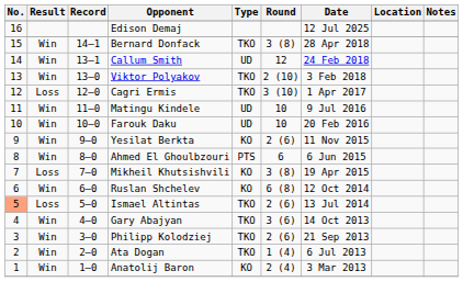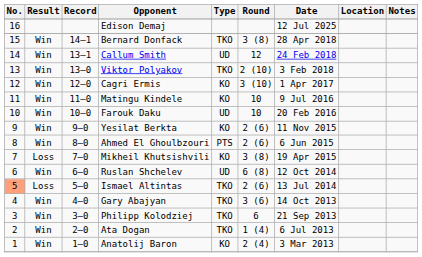 <table class="wikitable" style="text-align:center; font-size:95%">
 <tr>
 <th>No.</th>
 <th>Result</th>
 <th>Record</th>
 <th>Opponent</th>
 <th>Type</th>
 <th>Round</th>
 <th>Date</th>
 <th>Location</th>
 <th>Notes</th>
 </tr>
 <tr>
 </tr>
 <tr align=center>
 <td>16</td>
 <td></td>
 <td></td>
 <td align=left> Edison Demaj</td>
 <td></td>
 <td></td>
 <td>12 Jul 2025</td>
 <td align=left></td>
 <td align=left></td>
 </tr>
 <tr>
 </tr>
 <tr align=center>
 <td>15</td>
 <td>Win</td>
 <td>14–1</td>
 <td align=left> Bernard Donfack</td>
 <td>TKO</td>
 <td>3 (8)</td>
 <td>28 Apr 2018</td>
 <td align=left></td>
 <td align=left></td>
 </tr>
 <tr align=center>
 <td>14</td>
 <td>Win</td>
 <td>13–1</td>
 <td align=left> <a href='#'>Callum Smith</a></td>
 <td>UD</td>
 <td>12</td>
 <td><a href='#'>24 Feb 2018</a></td>
 <td align=left></td>
 <td align=left> <br> </td>
 </tr>
 <tr align=center>
 <td>13</td>
 <td>Win</td>
 <td>13–0</td>
 <td align=left> <a href='#'>Viktor Polyakov</a></td>
 <td>TKO</td>
 <td>2 (10)</td>
 <td>3 Feb 2018</td>
 <td align=left></td>
 <td align=left></td>
 </tr>
 <tr align=center>
 <td>12</td>
-<td>Loss</td>
+<td>Win</td>
 <td>12–0</td>
 <td align=left> Cagri Ermis</td>
-<td>TKO</td>
+<td>KO</td>
 <td>3 (10)</td>
 <td>1 Apr 2017</td>
 <td align=left></td>
 <td align=left></td>
 </tr>
 <tr align=center>
 <td>11</td>
 <td>Win</td>
 <td>11–0</td>
 <td align=left> Matingu Kindele</td>
-<td>UD</td>
+<td>KO</td>
 <td>10</td>
 <td>9 Jul 2016</td>
 <td align=left></td>
 <td align=left></td>
 </tr>
 <tr align=center>
 <td>10</td>
 <td>Win</td>
 <td>10–0</td>
 <td align=left> Farouk Daku</td>
 <td>UD</td>
 <td>10</td>
 <td>20 Feb 2016</td>
 <td align=left></td>
 <td align=left></td>
 </tr>
 <tr align=center>
 <td>9</td>
 <td>Win</td>
 <td>9–0</td>
 <td align=left> Yesilat Berkta</td>
 <td>KO</td>
 <td>2 (6)</td>
 <td>11 Nov 2015</td>
 <td align=left></td>
 <td align=left></td>
 </tr>
 <tr align=center>
 <td>8</td>
 <td>Win</td>
 <td>8–0</td>
 <td align=left> Ahmed El Ghoulbzouri</td>
 <td>PTS</td>
-<td>6</td>
+<td>2 (6)</td>
 <td>6 Jun 2015</td>
 <td align=left></td>
 <td align=left></td>
 </tr>
 <tr align=center>
 <td>7</td>
 <td>Loss</td>
 <td>7–0</td>
 <td align=left> Mikheil Khutsishvili</td>
 <td>KO</td>
 <td>3 (8)</td>
 <td>19 Apr 2015</td>
 <td align=left></td>
 <td align=left></td>
 </tr>
 <tr align=center>
 <td>6</td>
 <td>Win</td>
 <td>6–0</td>
 <td align=left> Ruslan Shchelev</td>
-<td>KO</td>
+<td>UD</td>
 <td>6 (8)</td>
 <td>12 Oct 2014</td>
 <td align=left></td>
 <td align=left></td>
 </tr>
 <tr align=center>
 <td style="background: lightsalmon;">5</td>
 <td>Loss</td>
 <td>5–0</td>
 <td align=left> Ismael Altintas</td>
 <td>TKO</td>
 <td>2 (6)</td>
 <td>13 Jul 2014</td>
 <td align=left></td>
 <td align=left></td>
 </tr>
 <tr align=center>
 <td>4</td>
 <td>Win</td>
 <td>4–0</td>
 <td align=left> Gary Abajyan</td>
 <td>TKO</td>
 <td>3 (6)</td>
 <td>14 Oct 2013</td>
 <td align=left></td>
 <td align=left></td>
 </tr>
 <tr align=center>
 <td>3</td>
 <td>Win</td>
 <td>3–0</td>
 <td align=left> Philipp Kolodziej</td>
 <td>TKO</td>
-<td>2 (6)</td>
+<td>6</td>
 <td>21 Sep 2013</td>
 <td align=left></td>
 <td align=left></td>
 </tr>
 <tr align=center>
 <td>2</td>
 <td>Win</td>
 <td>2–0</td>
 <td align=left> Ata Dogan</td>
 <td>TKO</td>
 <td>1 (4)</td>
 <td>6 Jul 2013</td>
 <td align=left></td>
 <td align=left></td>
 </tr>
 <tr align=center>
 <td>1</td>
 <td>Win</td>
 <td>1–0</td>
 <td align=left> Anatolij Baron</td>
 <td>KO</td>
 <td>2 (4)</td>
 <td>3 Mar 2013</td>
 <td align=left></td>
 <td align=left></td>
 </tr>
 <tr align=center>
 </tr>
 </table>
